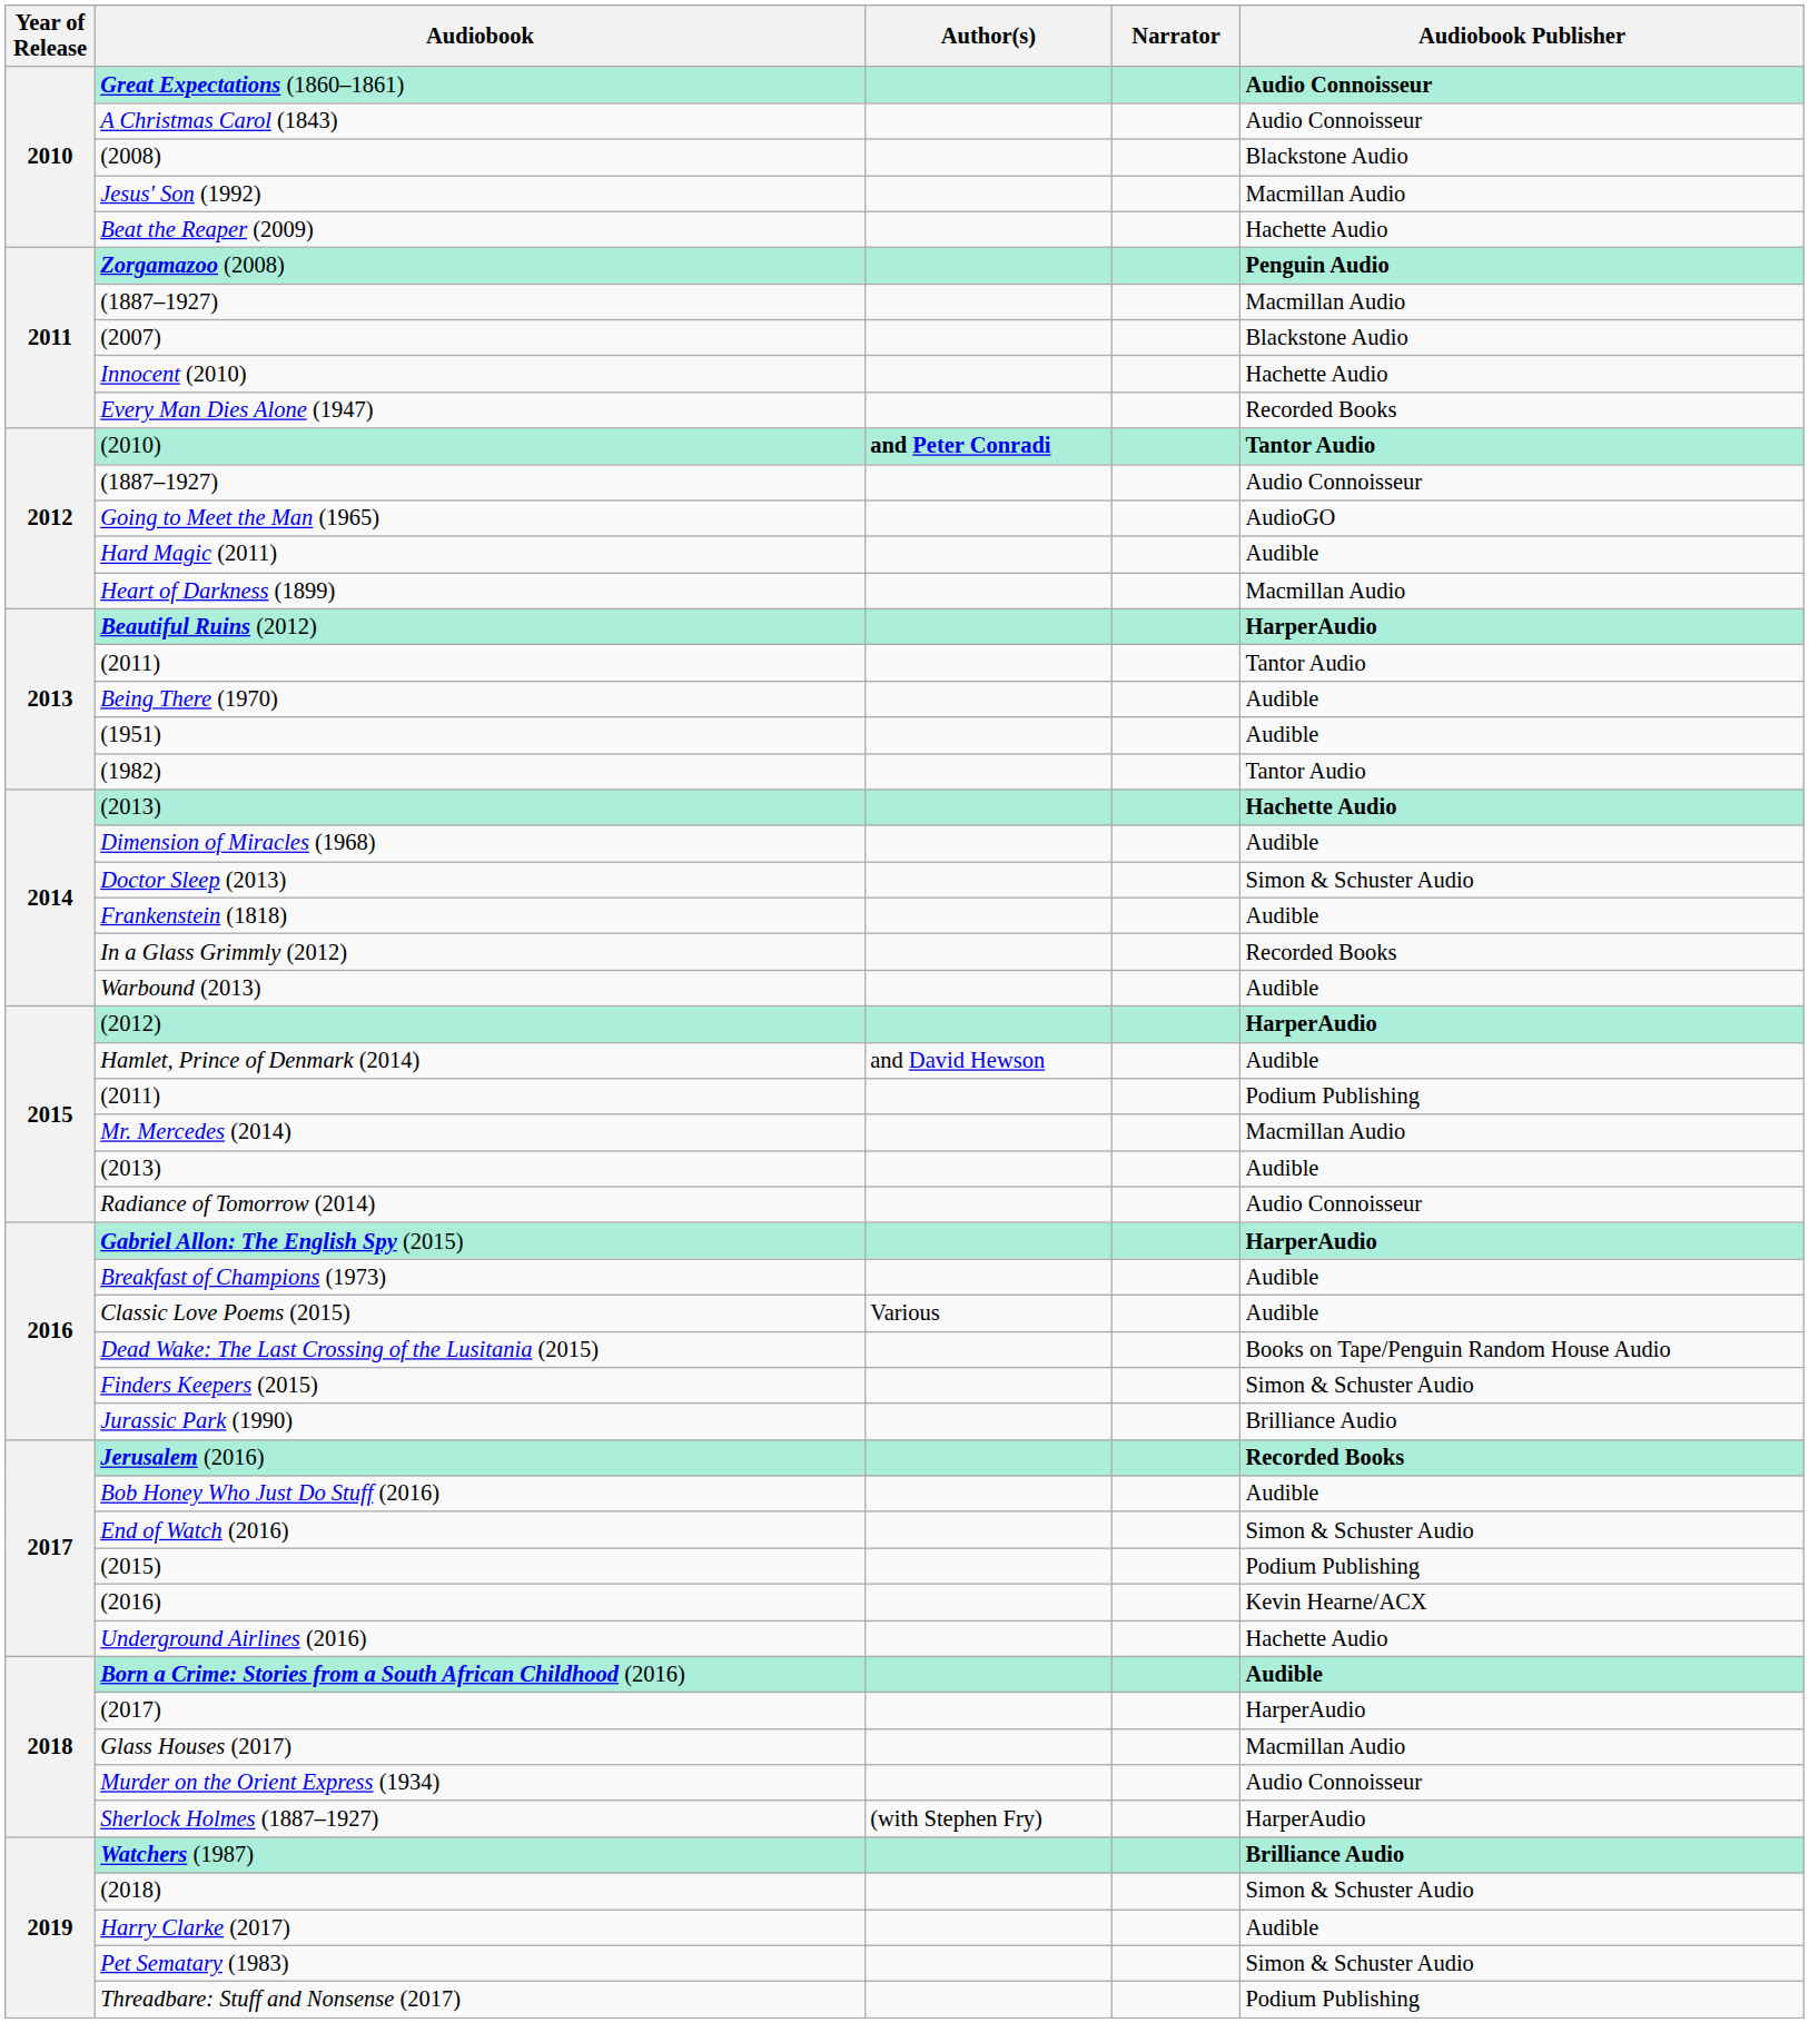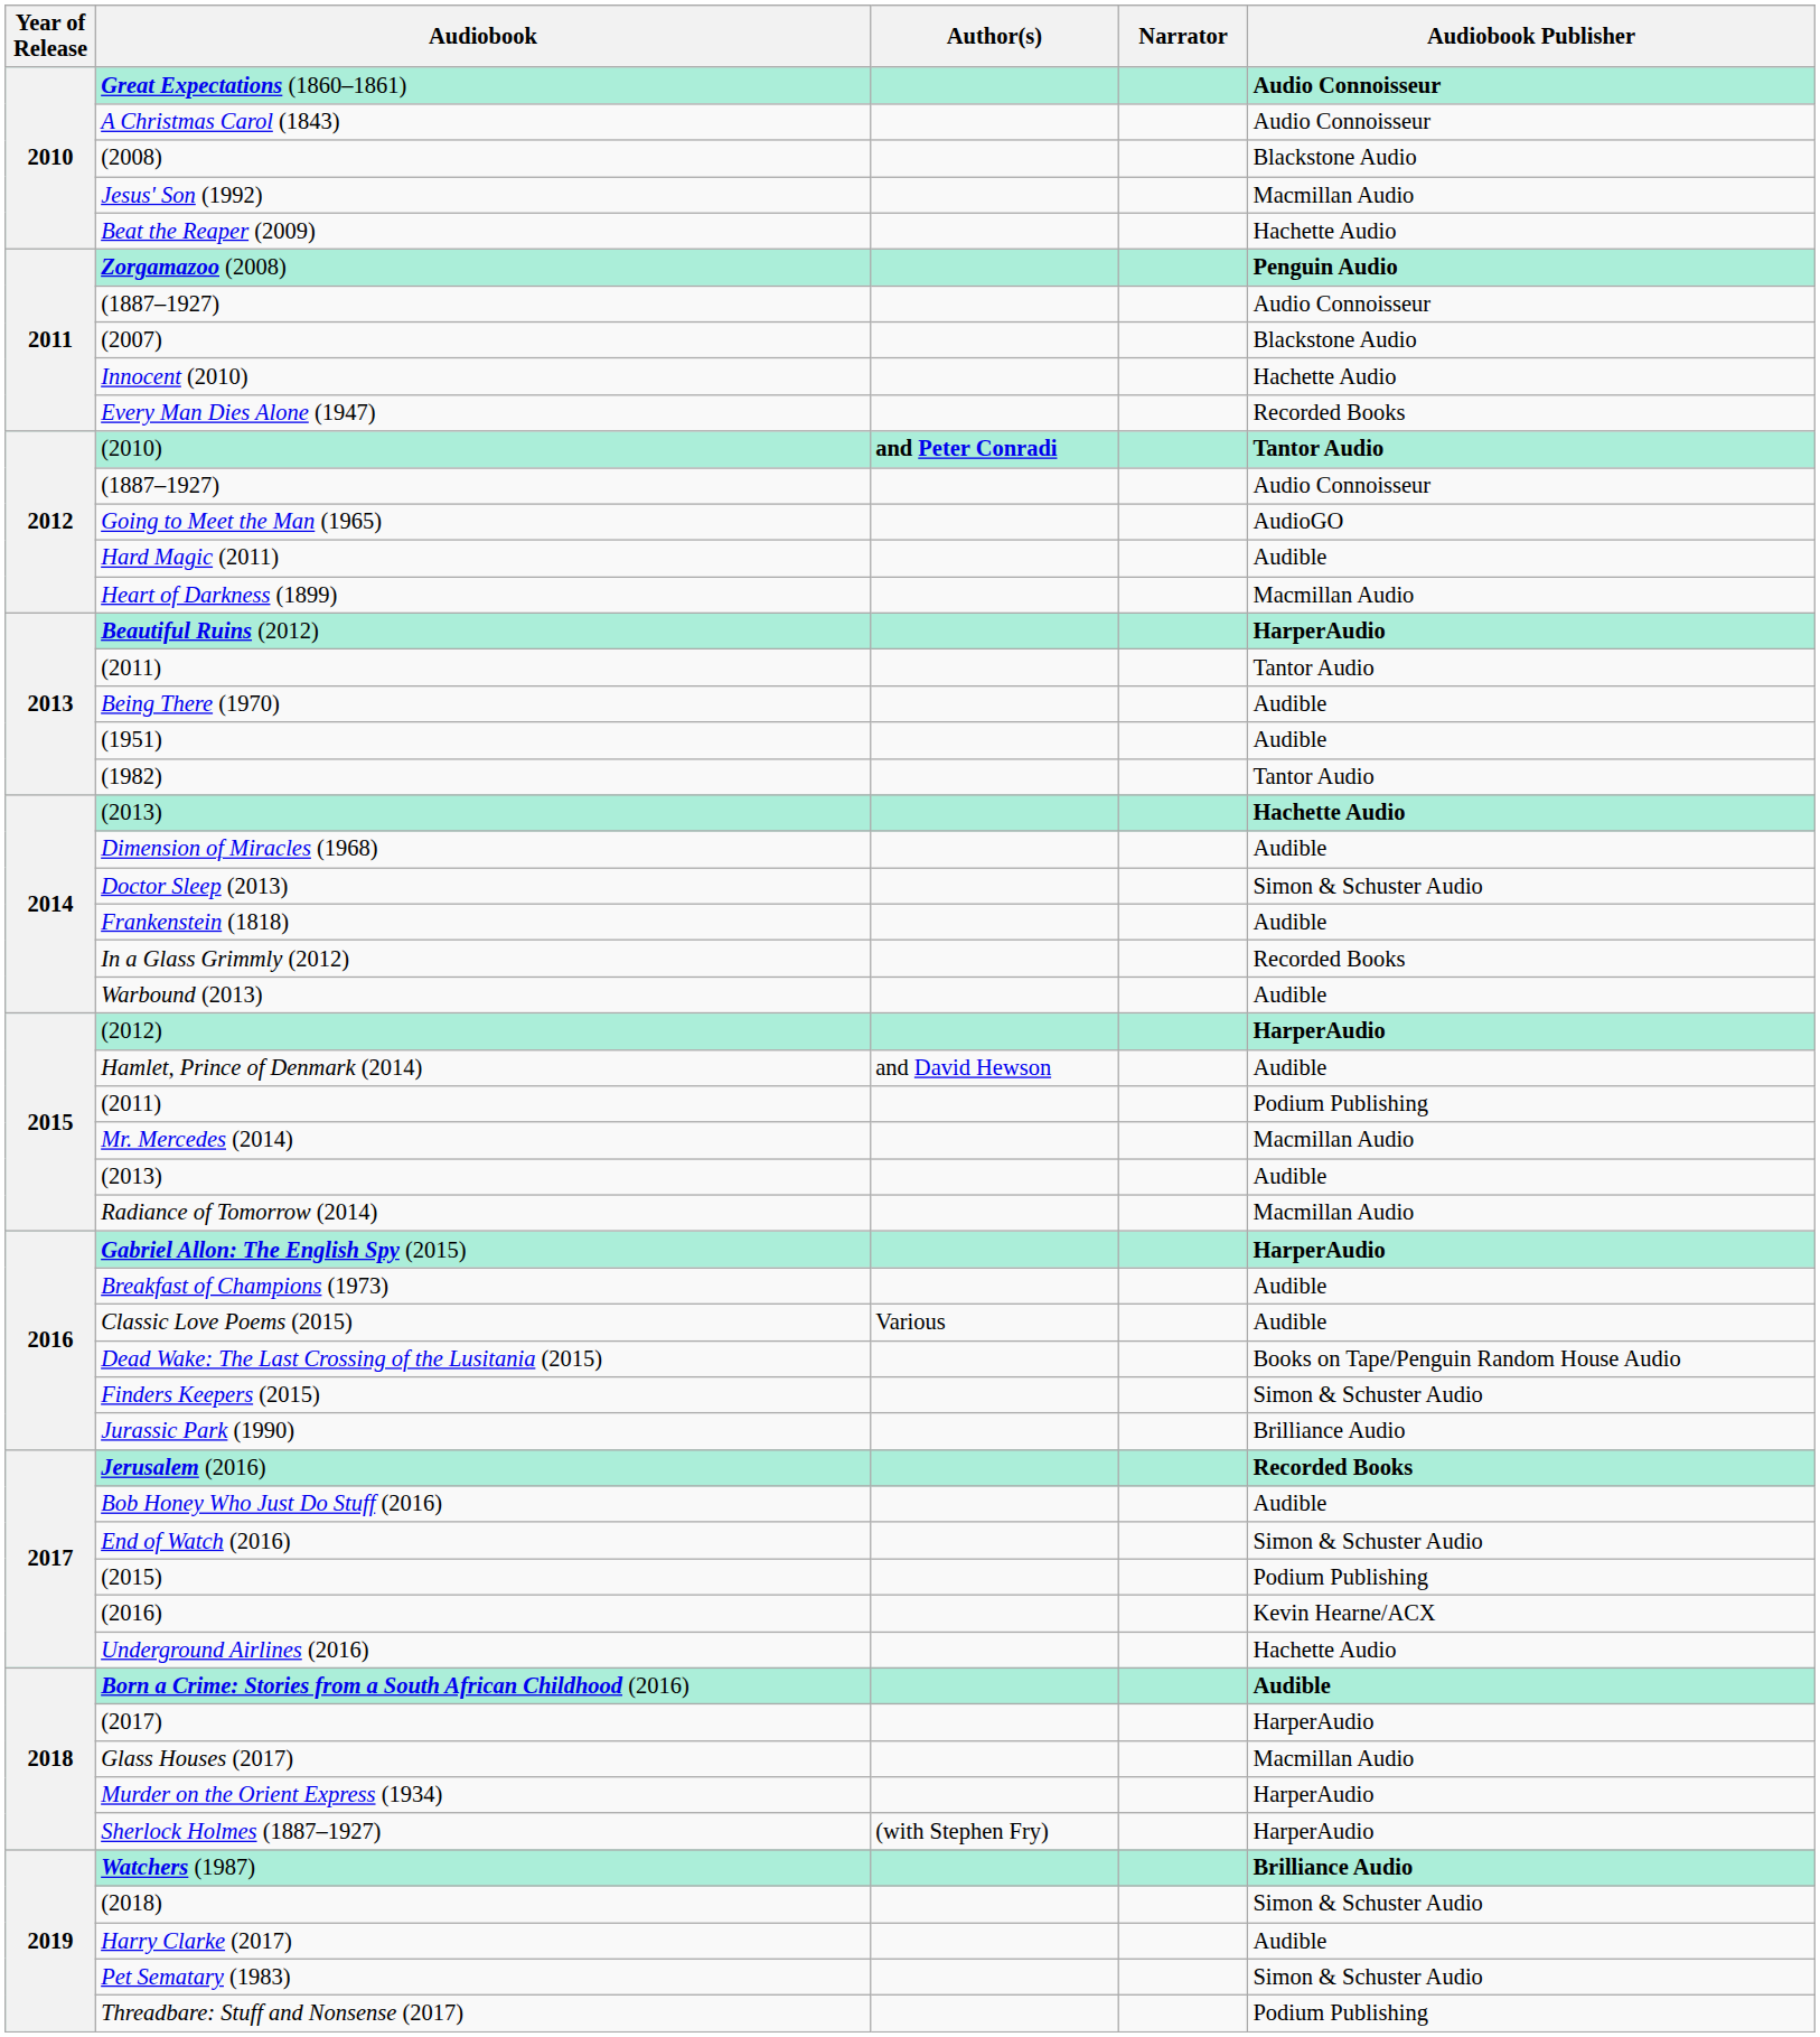 <table class="wikitable sortable mw-collapsible" style="width:100%">
 <tr bgcolor="#bebebe">
 <th width="5%">Year of Release</th>
 <th>Audiobook</th>
 <th>Author(s)</th>
 <th>Narrator</th>
 <th>Audiobook Publisher</th>
 </tr>
 <tr style="background:#ABEED9">
 <th rowspan="5"><strong>2010</strong><br></th>
 <td><strong><em><a href='#'>Great Expectations</a></em></strong> (1860–1861)</td>
 <td><strong></strong></td>
 <td><strong></strong></td>
 <td><strong>Audio Connoisseur</strong></td>
 </tr>
 <tr>
 <td><em><a href='#'>A Christmas Carol</a></em> (1843)</td>
 <td></td>
 <td></td>
 <td>Audio Connoisseur</td>
 </tr>
 <tr>
 <td><em></em> (2008)</td>
 <td></td>
 <td></td>
 <td>Blackstone Audio</td>
 </tr>
 <tr>
 <td><em><a href='#'>Jesus' Son</a></em> (1992)</td>
 <td></td>
 <td></td>
 <td>Macmillan Audio</td>
 </tr>
 <tr>
 <td><em><a href='#'>Beat the Reaper</a></em> (2009)</td>
 <td></td>
 <td></td>
 <td>Hachette Audio</td>
 </tr>
 <tr style="background:#ABEED9">
 <th rowspan="5"><strong>2011</strong><br></th>
 <td><strong><em><a href='#'>Zorgamazoo</a></em></strong> (2008)</td>
 <td><strong></strong></td>
 <td><strong></strong></td>
 <td><strong>Penguin Audio</strong></td>
 </tr>
 <tr>
 <td><em></em>  (1887–1927)</td>
 <td></td>
 <td></td>
-<td>Macmillan Audio</td>
+<td>Audio Connoisseur</td>
 </tr>
 <tr>
 <td><em></em> (2007)</td>
 <td></td>
 <td></td>
 <td>Blackstone Audio</td>
 </tr>
 <tr>
 <td><em><a href='#'>Innocent</a></em> (2010)</td>
 <td></td>
 <td></td>
 <td>Hachette Audio</td>
 </tr>
 <tr>
 <td><em><a href='#'>Every Man Dies Alone</a></em> (1947)</td>
 <td></td>
 <td></td>
 <td>Recorded Books</td>
 </tr>
 <tr style="background:#ABEED9">
 <th rowspan="5"><strong>2012</strong><br></th>
 <td><strong><em></em></strong> (2010)</td>
 <td><strong>  and <a href='#'>Peter Conradi</a></strong></td>
 <td><strong></strong></td>
 <td><strong>Tantor Audio</strong></td>
 </tr>
 <tr>
 <td><em></em> (1887–1927)</td>
 <td></td>
 <td></td>
 <td>Audio Connoisseur</td>
 </tr>
 <tr>
 <td><em><a href='#'>Going to Meet the Man</a></em> (1965)</td>
 <td></td>
 <td></td>
 <td>AudioGO</td>
 </tr>
 <tr>
 <td><em><a href='#'>Hard Magic</a></em> (2011)</td>
 <td></td>
 <td></td>
 <td>Audible</td>
 </tr>
 <tr>
 <td><em><a href='#'>Heart of Darkness</a></em> (1899)</td>
 <td></td>
 <td></td>
 <td>Macmillan Audio</td>
 </tr>
 <tr style="background:#ABEED9">
 <th rowspan="5"><strong>2013</strong><br></th>
 <td><strong><em><a href='#'>Beautiful Ruins</a></em></strong> (2012)</td>
 <td><strong></strong></td>
 <td><strong></strong></td>
 <td><strong>HarperAudio</strong></td>
 </tr>
 <tr>
 <td><em></em> (2011)</td>
 <td></td>
 <td></td>
 <td>Tantor Audio</td>
 </tr>
 <tr>
 <td><em><a href='#'>Being There</a></em> (1970)</td>
 <td></td>
 <td></td>
 <td>Audible</td>
 </tr>
 <tr>
 <td><em></em> (1951)</td>
 <td></td>
 <td></td>
 <td>Audible</td>
 </tr>
 <tr>
 <td><em></em> (1982)</td>
 <td></td>
 <td></td>
 <td>Tantor Audio</td>
 </tr>
 <tr style="background:#ABEED9">
 <th rowspan="6"><strong>2014</strong><br></th>
 <td><strong><em></em></strong> (2013)</td>
 <td><strong></strong></td>
 <td><strong></strong></td>
 <td><strong>Hachette Audio</strong></td>
 </tr>
 <tr>
 <td><em><a href='#'>Dimension of Miracles</a></em> (1968)</td>
 <td></td>
 <td></td>
 <td>Audible</td>
 </tr>
 <tr>
 <td><em><a href='#'>Doctor Sleep</a></em> (2013)</td>
 <td></td>
 <td></td>
 <td>Simon & Schuster Audio</td>
 </tr>
 <tr>
 <td><em><a href='#'>Frankenstein</a></em> (1818)</td>
 <td></td>
 <td></td>
 <td>Audible</td>
 </tr>
 <tr>
 <td><em>In a Glass Grimmly</em> (2012)</td>
 <td></td>
 <td></td>
 <td>Recorded Books</td>
 </tr>
 <tr>
 <td><em>Warbound</em> (2013)</td>
 <td></td>
 <td></td>
 <td>Audible</td>
 </tr>
 <tr style="background:#ABEED9">
 <th rowspan="6"><strong>2015</strong><br></th>
 <td><strong><em></em></strong> (2012)</td>
 <td><strong></strong></td>
 <td><strong></strong></td>
 <td><strong>HarperAudio</strong></td>
 </tr>
 <tr>
 <td><em>Hamlet, Prince of Denmark</em> (2014)</td>
 <td>  and <a href='#'>David Hewson</a></td>
 <td></td>
 <td>Audible</td>
 </tr>
 <tr>
 <td><em></em> (2011)</td>
 <td></td>
 <td></td>
 <td>Podium Publishing</td>
 </tr>
 <tr>
 <td><em><a href='#'>Mr. Mercedes</a></em> (2014)</td>
 <td></td>
 <td></td>
 <td>Macmillan Audio</td>
 </tr>
 <tr>
 <td><em></em> (2013)</td>
 <td></td>
 <td></td>
 <td>Audible</td>
 </tr>
 <tr>
 <td><em>Radiance of Tomorrow</em> (2014)</td>
 <td></td>
 <td></td>
-<td>Audio Connoisseur</td>
+<td>Macmillan Audio</td>
 </tr>
 <tr style="background:#ABEED9">
 <th rowspan="6"><strong>2016</strong><br></th>
 <td><strong><em><a href='#'>Gabriel Allon: The English Spy</a></em></strong> (2015)</td>
 <td><strong></strong></td>
 <td><strong></strong></td>
 <td><strong>HarperAudio</strong></td>
 </tr>
 <tr>
 <td><em><a href='#'>Breakfast of Champions</a></em> (1973)</td>
 <td></td>
 <td></td>
 <td>Audible</td>
 </tr>
 <tr>
 <td><em>Classic Love Poems</em> (2015)</td>
 <td>Various</td>
 <td></td>
 <td>Audible</td>
 </tr>
 <tr>
 <td><em><a href='#'>Dead Wake: The Last Crossing of the Lusitania</a></em> (2015)</td>
 <td></td>
 <td></td>
 <td>Books on Tape/Penguin Random House Audio</td>
 </tr>
 <tr>
 <td><em><a href='#'>Finders Keepers</a></em> (2015)</td>
 <td></td>
 <td></td>
 <td>Simon & Schuster Audio</td>
 </tr>
 <tr>
 <td><em><a href='#'>Jurassic Park</a></em> (1990)</td>
 <td></td>
 <td></td>
 <td>Brilliance Audio</td>
 </tr>
 <tr style="background:#ABEED9">
 <th rowspan="6"><strong>2017</strong><br></th>
 <td><strong><em><a href='#'>Jerusalem</a></em></strong> (2016)</td>
 <td><strong></strong></td>
 <td><strong></strong></td>
 <td><strong>Recorded Books</strong></td>
 </tr>
 <tr>
 <td><em><a href='#'>Bob Honey Who Just Do Stuff</a></em> (2016)</td>
 <td></td>
 <td></td>
 <td>Audible</td>
 </tr>
 <tr>
 <td><em><a href='#'>End of Watch</a></em> (2016)</td>
 <td></td>
 <td></td>
 <td>Simon & Schuster Audio</td>
 </tr>
 <tr>
 <td><em></em> (2015)</td>
 <td></td>
 <td></td>
 <td>Podium Publishing</td>
 </tr>
 <tr>
 <td><em></em> (2016)</td>
 <td></td>
 <td></td>
 <td>Kevin Hearne/ACX</td>
 </tr>
 <tr>
 <td><em><a href='#'>Underground Airlines</a></em> (2016)</td>
 <td></td>
 <td></td>
 <td>Hachette Audio</td>
 </tr>
 <tr style="background:#ABEED9">
 <th rowspan="5"><strong>2018</strong><br></th>
 <td><strong><em><a href='#'>Born a Crime: Stories from a South African Childhood</a></em></strong> (2016)</td>
 <td><strong></strong></td>
 <td><strong></strong></td>
 <td><strong>Audible</strong></td>
 </tr>
 <tr>
 <td><em></em> (2017)</td>
 <td></td>
 <td></td>
 <td>HarperAudio</td>
 </tr>
 <tr>
 <td><em>Glass Houses</em> (2017)</td>
 <td></td>
 <td></td>
 <td>Macmillan Audio</td>
 </tr>
 <tr>
 <td><em><a href='#'>Murder on the Orient Express</a></em> (1934)</td>
 <td></td>
 <td></td>
-<td>Audio Connoisseur</td>
+<td>HarperAudio</td>
 </tr>
 <tr>
 <td><em><a href='#'>Sherlock Holmes</a></em> (1887–1927)</td>
 <td> (with Stephen Fry)</td>
 <td></td>
 <td>HarperAudio</td>
 </tr>
 <tr style="background:#ABEED9">
 <th rowspan="5"><strong>2019</strong><br></th>
 <td><strong><em><a href='#'>Watchers</a></em></strong> (1987)</td>
 <td><strong></strong></td>
 <td><strong></strong></td>
 <td><strong>Brilliance Audio</strong></td>
 </tr>
 <tr>
 <td><em></em> (2018)</td>
 <td></td>
 <td></td>
 <td>Simon & Schuster Audio</td>
 </tr>
 <tr>
 <td><em><a href='#'>Harry Clarke</a></em> (2017)</td>
 <td></td>
 <td></td>
 <td>Audible</td>
 </tr>
 <tr>
 <td><em><a href='#'>Pet Sematary</a></em> (1983)</td>
 <td></td>
 <td></td>
 <td>Simon & Schuster Audio</td>
 </tr>
 <tr>
 <td><em>Threadbare: Stuff and Nonsense</em> (2017)</td>
 <td></td>
 <td></td>
 <td>Podium Publishing</td>
 </tr>
 </table>
